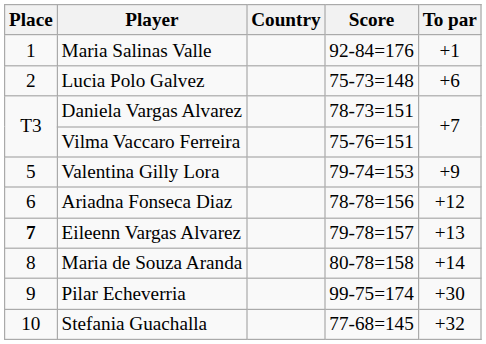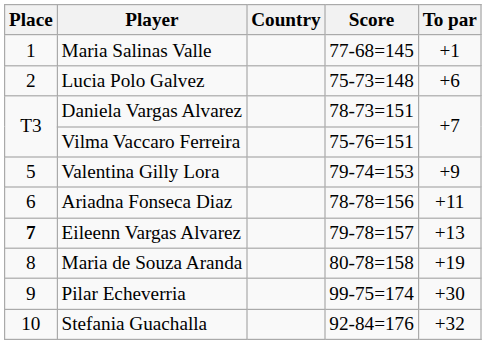 <table class="wikitable">
 <tr>
 <th>Place</th>
 <th>Player</th>
 <th>Country</th>
 <th>Score</th>
 <th>To par</th>
 </tr>
 <tr>
 <td style="text-align:center;">1</td>
 <td>Maria Salinas Valle</td>
 <td></td>
-<td>92-84=176</td>
+<td>77-68=145</td>
 <td style="text-align:center;">+1</td>
 </tr>
 <tr>
 <td style="text-align:center;">2</td>
 <td>Lucia Polo Galvez</td>
 <td></td>
 <td>75-73=148</td>
 <td style="text-align:center;">+6</td>
 </tr>
 <tr>
 <td rowspan="2" style="text-align:center;">T3</td>
 <td>Daniela Vargas Alvarez</td>
 <td></td>
 <td>78-73=151</td>
 <td rowspan="2" style="text-align:center;">+7</td>
 </tr>
 <tr>
 <td>Vilma Vaccaro Ferreira</td>
 <td></td>
 <td>75-76=151</td>
 </tr>
 <tr>
 <td style="text-align:center;">5</td>
 <td>Valentina Gilly Lora</td>
 <td></td>
 <td>79-74=153</td>
 <td style="text-align:center;">+9</td>
 </tr>
 <tr>
 <td style="text-align:center;">6</td>
 <td>Ariadna Fonseca Diaz</td>
 <td></td>
 <td>78-78=156</td>
-<td style="text-align:center;">+12</td>
+<td style="text-align:center;">+11</td>
 </tr>
 <tr>
 <td style="text-align:center;"><strong>7</strong></td>
 <td>Eileenn Vargas Alvarez</td>
 <td></td>
 <td>79-78=157</td>
 <td style="text-align:center;">+13</td>
 </tr>
 <tr>
 <td style="text-align:center;">8</td>
 <td>Maria de Souza Aranda</td>
 <td></td>
 <td>80-78=158</td>
-<td style="text-align:center;">+14</td>
+<td style="text-align:center;">+19</td>
 </tr>
 <tr>
 <td style="text-align:center;">9</td>
 <td>Pilar Echeverria</td>
 <td></td>
 <td>99-75=174</td>
 <td style="text-align:center;">+30</td>
 </tr>
 <tr>
 <td style="text-align:center;">10</td>
 <td>Stefania Guachalla</td>
 <td></td>
-<td>77-68=145</td>
+<td>92-84=176</td>
 <td style="text-align:center;">+32</td>
 </tr>
 </table>
